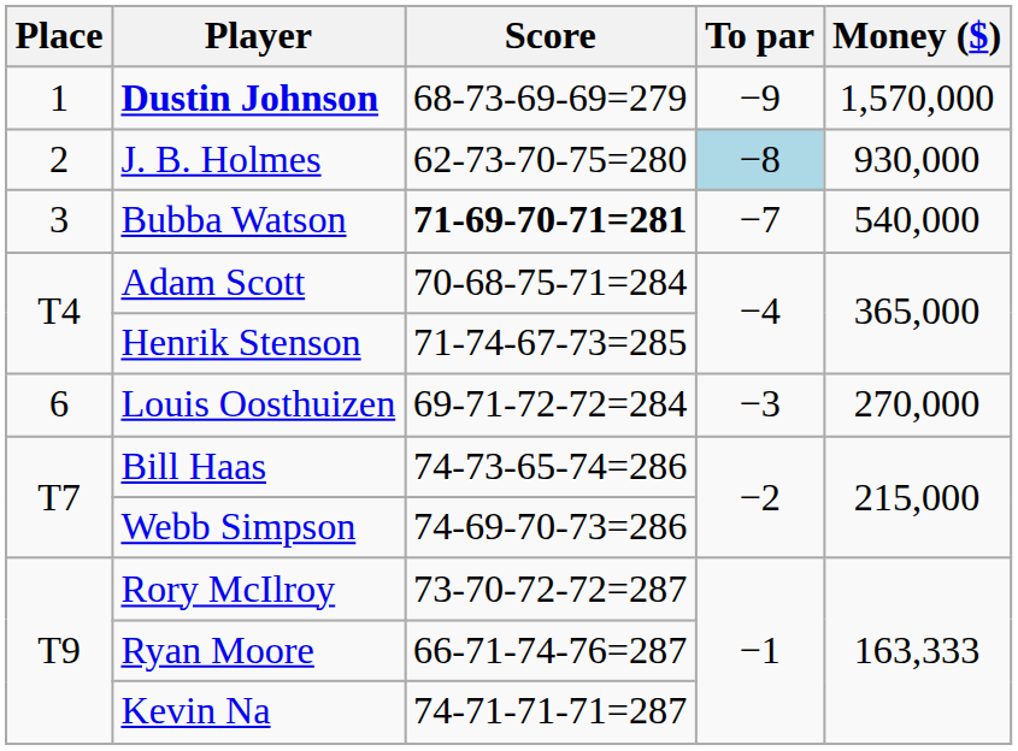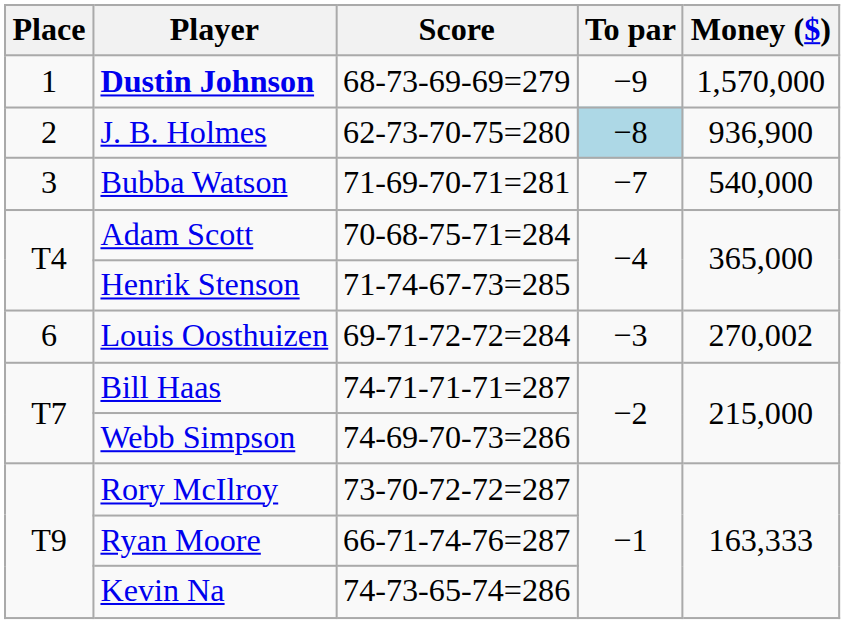 <table class="wikitable">
 <tr>
 <th>Place</th>
 <th>Player</th>
 <th>Score</th>
 <th>To par</th>
 <th>Money (<a href='#'>$</a>)</th>
 </tr>
 <tr>
 <td align=center>1</td>
 <td> <strong><a href='#'>Dustin Johnson</a></strong></td>
 <td>68-73-69-69=279</td>
 <td align=center>−9</td>
 <td align=center>1,570,000</td>
 </tr>
 <tr>
 <td align=center>2</td>
 <td> <a href='#'>J. B. Holmes</a></td>
 <td>62-73-70-75=280</td>
 <td align=center style="background: lightblue;">−8</td>
-<td align=center>930,000</td>
+<td align=center>936,900</td>
 </tr>
 <tr>
 <td align=center>3</td>
 <td> <a href='#'>Bubba Watson</a></td>
-<td><strong>71-69-70-71=281</strong></td>
+<td>71-69-70-71=281</td>
 <td align=center>−7</td>
 <td align=center>540,000</td>
 </tr>
 <tr>
 <td rowspan=2 align=center>T4</td>
 <td> <a href='#'>Adam Scott</a></td>
 <td>70-68-75-71=284</td>
 <td rowspan=2 align=center>−4</td>
 <td rowspan=2 align=center>365,000</td>
 </tr>
 <tr>
 <td> <a href='#'>Henrik Stenson</a></td>
 <td>71-74-67-73=285</td>
 </tr>
 <tr>
 <td align=center>6</td>
 <td> <a href='#'>Louis Oosthuizen</a></td>
 <td>69-71-72-72=284</td>
 <td align=center>−3</td>
-<td align=center>270,000</td>
+<td align=center>270,002</td>
 </tr>
 <tr>
 <td rowspan=2 align=center>T7</td>
 <td> <a href='#'>Bill Haas</a></td>
-<td>74-73-65-74=286</td>
+<td>74-71-71-71=287</td>
 <td rowspan=2 align=center>−2</td>
 <td rowspan=2 align=center>215,000</td>
 </tr>
 <tr>
 <td> <a href='#'>Webb Simpson</a></td>
 <td>74-69-70-73=286</td>
 </tr>
 <tr>
 <td rowspan=3 align=center>T9</td>
 <td> <a href='#'>Rory McIlroy</a></td>
 <td>73-70-72-72=287</td>
 <td rowspan=3 align=center>−1</td>
 <td rowspan=3 align=center>163,333</td>
 </tr>
 <tr>
 <td> <a href='#'>Ryan Moore</a></td>
 <td>66-71-74-76=287</td>
 </tr>
 <tr>
 <td> <a href='#'>Kevin Na</a></td>
-<td>74-71-71-71=287</td>
+<td>74-73-65-74=286</td>
 </tr>
 </table>
